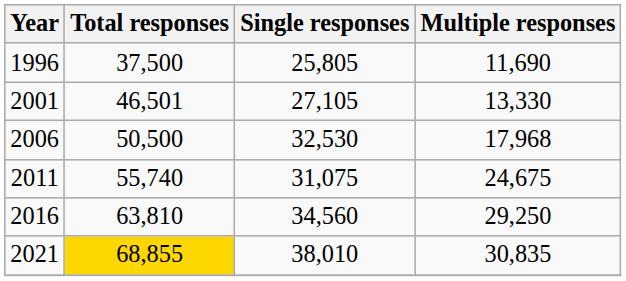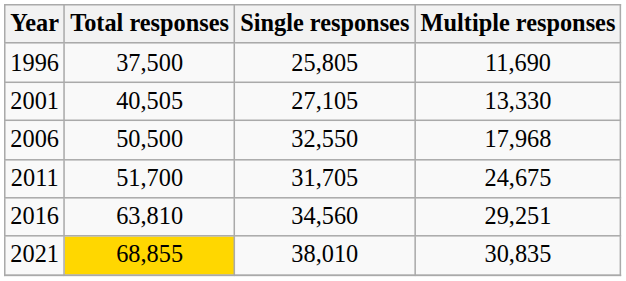 <table class="wikitable floatright" style="text-align: center">
 <tr>
 <th>Year</th>
 <th>Total responses</th>
 <th>Single responses</th>
 <th>Multiple responses</th>
 </tr>
 <tr>
 <td>1996</td>
 <td>37,500</td>
 <td>25,805</td>
 <td>11,690</td>
 </tr>
 <tr>
 <td>2001</td>
-<td>46,501</td>
+<td>40,505</td>
 <td>27,105</td>
 <td>13,330</td>
 </tr>
 <tr>
 <td>2006</td>
 <td>50,500</td>
-<td>32,530</td>
+<td>32,550</td>
 <td>17,968</td>
 </tr>
 <tr>
 <td>2011</td>
-<td>55,740</td>
-<td>31,075</td>
+<td>51,700</td>
+<td>31,705</td>
 <td>24,675</td>
 </tr>
 <tr>
 <td>2016</td>
 <td>63,810</td>
 <td>34,560</td>
-<td>29,250</td>
+<td>29,251</td>
 </tr>
 <tr>
 <td>2021</td>
 <td style="background: gold;">68,855</td>
 <td>38,010</td>
 <td>30,835</td>
 </tr>
 <tr>
 </tr>
 </table>
